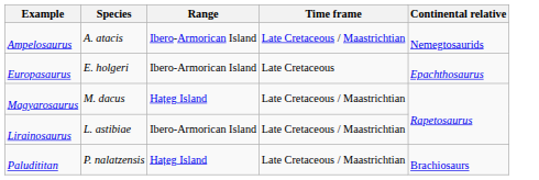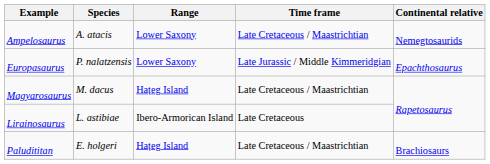 <table class=wikitable>
 <tr>
 <th>Example</th>
 <th>Species</th>
 <th>Range</th>
 <th>Time frame</th>
 <th>Continental relative</th>
 </tr>
 <tr>
 <td><br><em><a href='#'>Ampelosaurus</a></em></td>
 <td><em>A. atacis</em></td>
-<td><a href='#'>Ibero</a>-<a href='#'>Armorican</a> Island</td>
+<td><a href='#'>Lower Saxony</a></td>
 <td><a href='#'>Late Cretaceous</a> / <a href='#'>Maastrichtian</a></td>
 <td><br><a href='#'>Nemegtosaurids</a></td>
 </tr>
 <tr>
 <td><br><em><a href='#'>Europasaurus</a></em></td>
-<td><em>E. holgeri</em></td>
-<td>Ibero-Armorican Island</td>
-<td>Late Cretaceous</td>
+<td><em>P. nalatzensis</em></td>
+<td><a href='#'>Lower Saxony</a></td>
+<td><a href='#'>Late Jurassic</a> / Middle <a href='#'>Kimmeridgian</a></td>
 <td><br><em><a href='#'>Epachthosaurus</a></em></td>
 </tr>
 <tr>
 <td><br><em><a href='#'>Magyarosaurus</a></em></td>
 <td><em>M. dacus</em></td>
 <td><a href='#'>Hațeg Island</a></td>
 <td>Late Cretaceous / Maastrichtian</td>
 <td rowspan="2"><br><em><a href='#'>Rapetosaurus</a></em></td>
 </tr>
 <tr>
 <td><br><em><a href='#'>Lirainosaurus</a></em></td>
 <td><em>L. astibiae</em></td>
 <td>Ibero-Armorican Island</td>
-<td>Late Cretaceous / Maastrichtian</td>
+<td>Late Cretaceous</td>
 </tr>
 <tr>
 <td><br><em><a href='#'>Paludititan</a></em></td>
-<td><em>P. nalatzensis</em></td>
+<td><em>E. holgeri</em></td>
 <td><a href='#'>Hațeg Island</a></td>
 <td>Late Cretaceous / Maastrichtian</td>
 <td><br><a href='#'>Brachiosaurs</a></td>
 </tr>
 </table>
